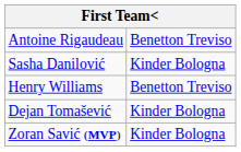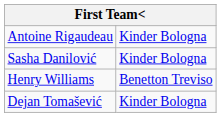 <table | class="wikitable">
 <tr>
 <th colspan=2>First Team<</th>
 </tr>
 <tr>
 <td> <a href='#'>Antoine Rigaudeau</a></td>
-<td> <a href='#'>Benetton Treviso</a></td>
+<td> <a href='#'>Kinder Bologna</a></td>
 </tr>
 <tr>
 <td> <a href='#'>Sasha Danilović</a></td>
 <td> <a href='#'>Kinder Bologna</a></td>
 </tr>
 <tr>
 <td> <a href='#'>Henry Williams</a></td>
 <td> <a href='#'>Benetton Treviso</a></td>
 </tr>
 <tr>
 <td> <a href='#'>Dejan Tomašević</a></td>
 <td> <a href='#'>Kinder Bologna</a></td>
 </tr>
-<tr>
-<td> <a href='#'>Zoran Savić</a> <small>(<strong><a href='#'>MVP</a></strong>)</small></td>
-<td> <a href='#'>Kinder Bologna</a></td>
-</tr>
 </table>
